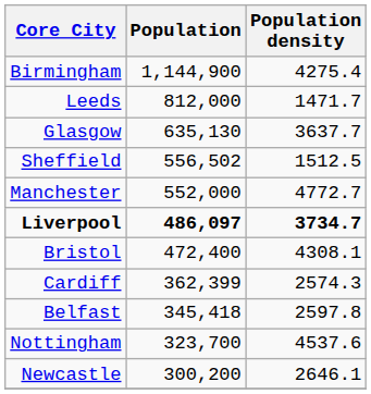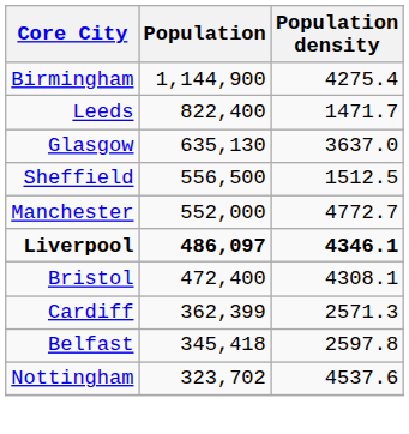 <table class="wikitable col1left" id="toc" style="float:right; margin-left:2em; text-align:right;">
 <tr>
 <th><a href='#'>Core City</a></th>
 <th>Population</th>
 <th>Population<br>density</th>
 </tr>
 <tr>
 <td><a href='#'>Birmingham</a></td>
 <td>1,144,900</td>
 <td>4275.4</td>
 </tr>
 <tr>
 <td><a href='#'>Leeds</a></td>
-<td>812,000</td>
+<td>822,400</td>
 <td>1471.7</td>
 </tr>
 <tr>
 <td><a href='#'>Glasgow</a></td>
 <td>635,130</td>
-<td>3637.7</td>
+<td>3637.0</td>
 </tr>
 <tr>
 <td><a href='#'>Sheffield</a></td>
-<td>556,502</td>
+<td>556,500</td>
 <td>1512.5</td>
 </tr>
 <tr>
 <td><a href='#'>Manchester</a></td>
 <td>552,000</td>
 <td>4772.7</td>
 </tr>
 <tr>
 <td><strong>Liverpool</strong></td>
 <td><strong>486,097</strong></td>
-<td><strong>3734.7</strong></td>
+<td><strong>4346.1</strong></td>
 </tr>
 <tr>
 <td><a href='#'>Bristol</a></td>
 <td>472,400</td>
 <td>4308.1</td>
 </tr>
 <tr>
 <td><a href='#'>Cardiff</a></td>
 <td>362,399</td>
-<td>2574.3</td>
+<td>2571.3</td>
 </tr>
 <tr>
 <td><a href='#'>Belfast</a></td>
 <td>345,418</td>
 <td>2597.8</td>
 </tr>
 <tr>
 <td><a href='#'>Nottingham</a></td>
-<td>323,700</td>
+<td>323,702</td>
 <td>4537.6</td>
-</tr>
-<tr>
-<td><a href='#'>Newcastle</a></td>
-<td>300,200</td>
-<td>2646.1</td>
 </tr>
 <tr>
 </tr>
 </table>
